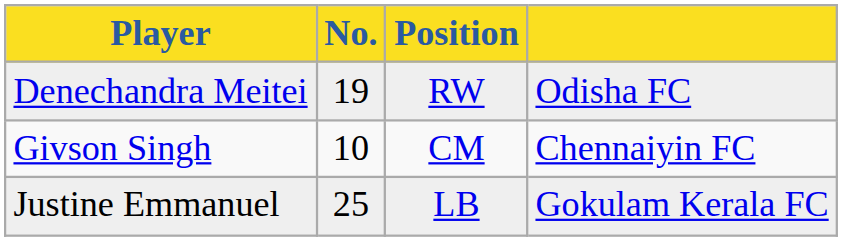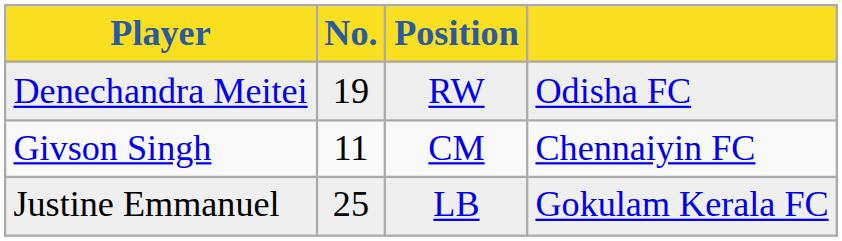 <table class="wikitable sortable">
 <tr>
 <th style="background:#FADF20; color:#2A5AA1;">Player</th>
 <th style="background:#FADF20; color:#2A5AA1;">No.</th>
 <th style="background:#FADF20; color:#2A5AA1;">Position</th>
 <th style="background:#FADF20; color:#2A5AA1;"></th>
 </tr>
 <tr bgcolor="#EFEFEF">
 <td> <a href='#'>Denechandra Meitei</a></td>
 <td style="text-align:center;">19</td>
 <td style="text-align:center;"><a href='#'>RW</a></td>
 <td> <a href='#'>Odisha FC</a></td>
 </tr>
 <tr>
 <td> <a href='#'>Givson Singh</a></td>
-<td style="text-align:center;">10</td>
+<td style="text-align:center;">11</td>
 <td style="text-align:center;"><a href='#'>CM</a></td>
 <td> <a href='#'>Chennaiyin FC</a></td>
 </tr>
 <tr bgcolor="#EFEFEF">
 <td> Justine Emmanuel</td>
 <td style="text-align:center;">25</td>
 <td style="text-align:center;"><a href='#'>LB</a></td>
 <td> <a href='#'>Gokulam Kerala FC</a></td>
 </tr>
 </table>
